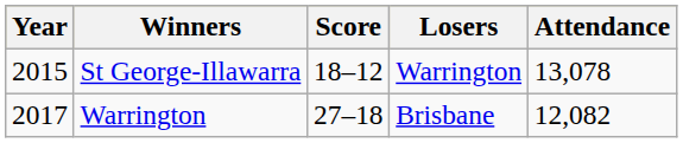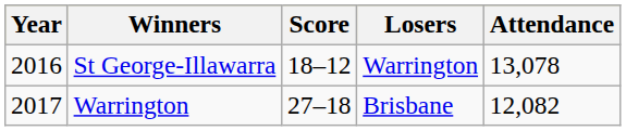 <table class="wikitable">
 <tr style="background:#bdb76b;">
 <th>Year</th>
 <th>Winners</th>
 <th>Score</th>
 <th>Losers</th>
 <th>Attendance</th>
 </tr>
 <tr>
-<td>2015</td>
+<td>2016</td>
 <td> <a href='#'>St George-Illawarra</a></td>
 <td>18–12</td>
 <td> <a href='#'>Warrington</a></td>
 <td>13,078</td>
 </tr>
 <tr>
 <td>2017</td>
 <td> <a href='#'>Warrington</a></td>
 <td>27–18</td>
 <td> <a href='#'>Brisbane</a></td>
 <td>12,082</td>
 </tr>
 </table>
